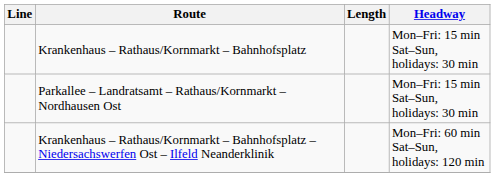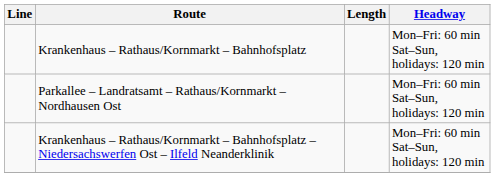 <table class="wikitable" |>
 <tr>
 <th>Line</th>
 <th>Route</th>
 <th>Length</th>
 <th><a href='#'>Headway</a></th>
 </tr>
 <tr>
 <td></td>
 <td>Krankenhaus – Rathaus/Kornmarkt – Bahnhofsplatz</td>
 <td></td>
-<td>Mon–Fri: 15 min<br>Sat–Sun, holidays: 30 min</td>
+<td>Mon–Fri: 60 min<br>Sat–Sun, holidays: 120 min</td>
 </tr>
 <tr>
 <td></td>
 <td>Parkallee – Landratsamt – Rathaus/Kornmarkt – Nordhausen Ost</td>
 <td></td>
-<td>Mon–Fri: 15 min<br>Sat–Sun, holidays: 30 min</td>
+<td>Mon–Fri: 60 min<br>Sat–Sun, holidays: 120 min</td>
 </tr>
 <tr>
 <td></td>
 <td>Krankenhaus – Rathaus/Kornmarkt – Bahnhofsplatz – <a href='#'>Niedersachswerfen</a> Ost – <a href='#'>Ilfeld</a> Neanderklinik</td>
 <td></td>
 <td>Mon–Fri: 60 min<br>Sat–Sun, holidays: 120 min</td>
 </tr>
 <tr>
 </tr>
 </table>
